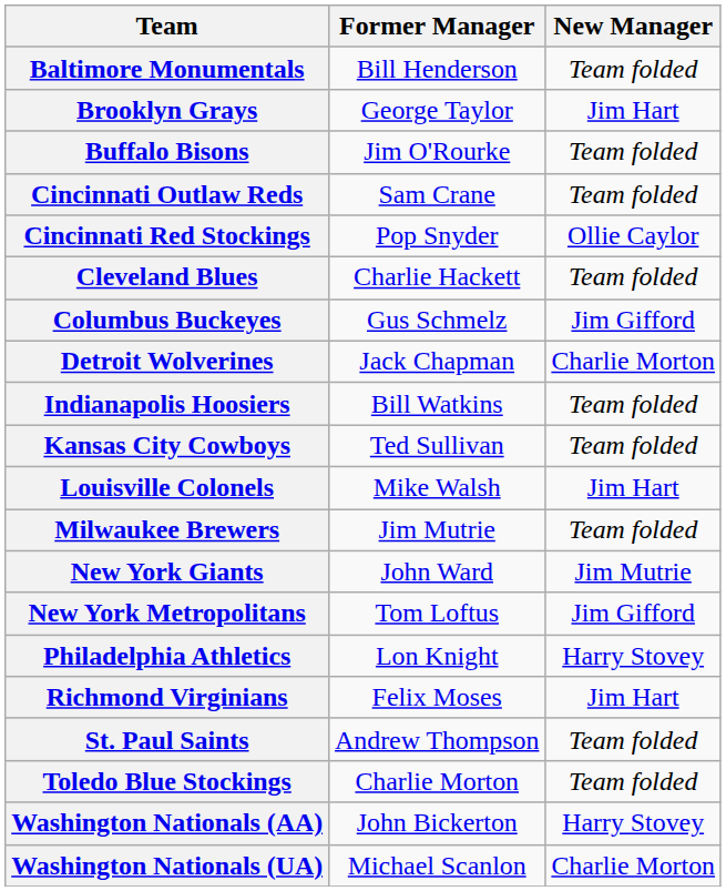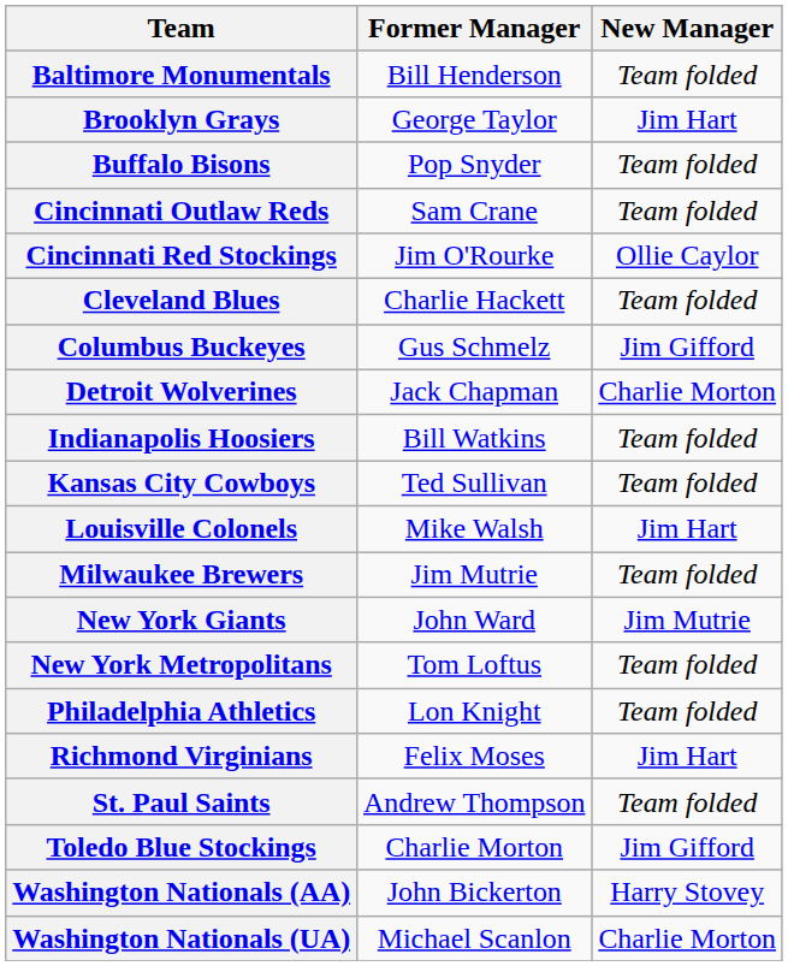 <table class="wikitable plainrowheaders" style="text-align:center;">
 <tr>
 <th scope="col">Team</th>
 <th scope="col">Former Manager</th>
 <th scope="col">New Manager</th>
 </tr>
 <tr>
 <th scope="row" style="text-align:center;"><a href='#'>Baltimore Monumentals</a></th>
 <td><a href='#'>Bill Henderson</a></td>
 <td><em>Team folded</em></td>
 </tr>
 <tr>
 <th scope="row" style="text-align:center;"><a href='#'>Brooklyn Grays</a></th>
 <td><a href='#'>George Taylor</a></td>
 <td><a href='#'>Jim Hart</a></td>
 </tr>
 <tr>
 <th scope="row" style="text-align:center;"><a href='#'>Buffalo Bisons</a></th>
-<td><a href='#'>Jim O'Rourke</a></td>
+<td><a href='#'>Pop Snyder</a></td>
 <td><em>Team folded</em></td>
 </tr>
 <tr>
 <th scope="row" style="text-align:center;"><a href='#'>Cincinnati Outlaw Reds</a></th>
 <td><a href='#'>Sam Crane</a></td>
 <td><em>Team folded</em></td>
 </tr>
 <tr>
 <th scope="row" style="text-align:center;"><a href='#'>Cincinnati Red Stockings</a></th>
-<td><a href='#'>Pop Snyder</a></td>
+<td><a href='#'>Jim O'Rourke</a></td>
 <td><a href='#'>Ollie Caylor</a></td>
 </tr>
 <tr>
 <th scope="row" style="text-align:center;"><a href='#'>Cleveland Blues</a></th>
 <td><a href='#'>Charlie Hackett</a></td>
 <td><em>Team folded</em></td>
 </tr>
 <tr>
 <th scope="row" style="text-align:center;"><a href='#'>Columbus Buckeyes</a></th>
 <td><a href='#'>Gus Schmelz</a></td>
 <td><a href='#'>Jim Gifford</a></td>
 </tr>
 <tr>
 <th scope="row" style="text-align:center;"><a href='#'>Detroit Wolverines</a></th>
 <td><a href='#'>Jack Chapman</a></td>
 <td><a href='#'>Charlie Morton</a></td>
 </tr>
 <tr>
 <th scope="row" style="text-align:center;"><a href='#'>Indianapolis Hoosiers</a></th>
 <td><a href='#'>Bill Watkins</a></td>
 <td><em>Team folded</em></td>
 </tr>
 <tr>
 <th scope="row" style="text-align:center;"><a href='#'>Kansas City Cowboys</a></th>
 <td><a href='#'>Ted Sullivan</a></td>
 <td><em>Team folded</em></td>
 </tr>
 <tr>
 <th scope="row" style="text-align:center;"><a href='#'>Louisville Colonels</a></th>
 <td><a href='#'>Mike Walsh</a></td>
 <td><a href='#'>Jim Hart</a></td>
 </tr>
 <tr>
 <th scope="row" style="text-align:center;"><a href='#'>Milwaukee Brewers</a></th>
 <td><a href='#'>Jim Mutrie</a></td>
 <td><em>Team folded</em></td>
 </tr>
 <tr>
 <th scope="row" style="text-align:center;"><a href='#'>New York Giants</a></th>
 <td><a href='#'>John Ward</a></td>
 <td><a href='#'>Jim Mutrie</a></td>
 </tr>
 <tr>
 <th scope="row" style="text-align:center;"><a href='#'>New York Metropolitans</a></th>
 <td><a href='#'>Tom Loftus</a></td>
-<td><a href='#'>Jim Gifford</a></td>
+<td><em>Team folded</em></td>
 </tr>
 <tr>
 <th scope="row" style="text-align:center;"><a href='#'>Philadelphia Athletics</a></th>
 <td><a href='#'>Lon Knight</a></td>
-<td><a href='#'>Harry Stovey</a></td>
+<td><em>Team folded</em></td>
 </tr>
 <tr>
 <th scope="row" style="text-align:center;"><a href='#'>Richmond Virginians</a></th>
 <td><a href='#'>Felix Moses</a></td>
 <td><a href='#'>Jim Hart</a></td>
 </tr>
 <tr>
 <th scope="row" style="text-align:center;"><a href='#'>St. Paul Saints</a></th>
 <td><a href='#'>Andrew Thompson</a></td>
 <td><em>Team folded</em></td>
 </tr>
 <tr>
 <th scope="row" style="text-align:center;"><a href='#'>Toledo Blue Stockings</a></th>
 <td><a href='#'>Charlie Morton</a></td>
-<td><em>Team folded</em></td>
+<td><a href='#'>Jim Gifford</a></td>
 </tr>
 <tr>
 <th scope="row" style="text-align:center;"><a href='#'>Washington Nationals (AA)</a></th>
 <td><a href='#'>John Bickerton</a></td>
 <td><a href='#'>Harry Stovey</a></td>
 </tr>
 <tr>
 <th scope="row" style="text-align:center;"><a href='#'>Washington Nationals (UA)</a></th>
 <td><a href='#'>Michael Scanlon</a></td>
 <td><a href='#'>Charlie Morton</a></td>
 </tr>
 </table>
